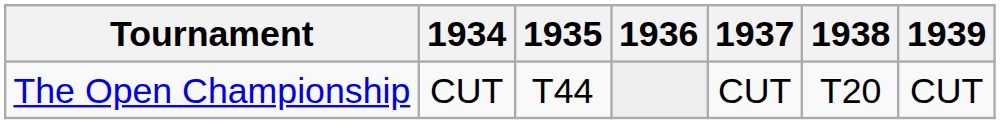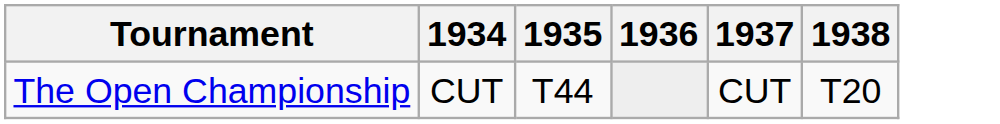 <table class="wikitable" style="font-size:95%;text-align:center;">
 <tr>
 <th>Tournament</th>
 <th>1934</th>
 <th>1935</th>
 <th>1936</th>
 <th>1937</th>
 <th>1938</th>
-<th>1939</th>
 </tr>
 <tr>
 <td align=left><a href='#'>The Open Championship</a></td>
 <td>CUT</td>
 <td>T44</td>
 <td style="background:#eeeeee;"></td>
 <td>CUT</td>
 <td>T20</td>
-<td>CUT</td>
 </tr>
 </table>
